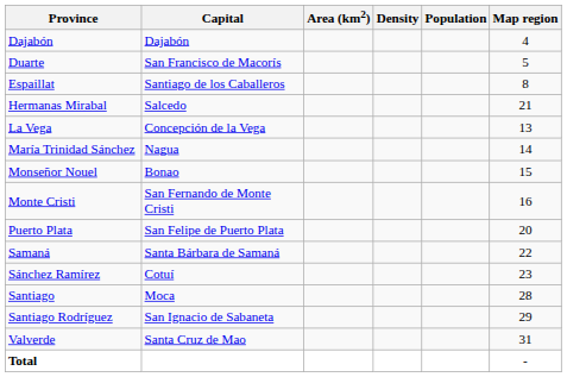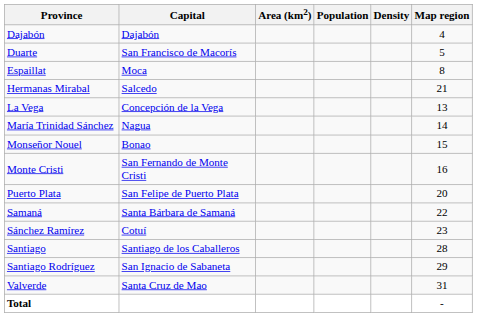 <table class="wikitable sortable" style="text-align:center; font-size:95%;">
 <tr>
 <th style="width:150px;">Province</th>
 <th style="width:180px;">Capital</th>
 <th>Area (km<sup>2</sup>)</th>
+<th>Population</th>
 <th>Density</th>
-<th>Population</th>
 <th>Map region</th>
 </tr>
 <tr>
 <td align="left"><a href='#'>Dajabón</a></td>
 <td align="left"><a href='#'>Dajabón</a></td>
 <td></td>
 <td></td>
 <td></td>
 <td>4</td>
 </tr>
 <tr>
 <td align="left"><a href='#'>Duarte</a></td>
 <td align="left"><a href='#'>San Francisco de Macorís</a></td>
 <td></td>
 <td></td>
 <td></td>
 <td>5</td>
 </tr>
 <tr>
 <td align="left"><a href='#'>Espaillat</a></td>
-<td align="left"><a href='#'>Santiago de los Caballeros</a></td>
+<td align="left"><a href='#'>Moca</a></td>
 <td></td>
 <td></td>
 <td></td>
 <td>8</td>
 </tr>
 <tr>
 <td align="left"><a href='#'>Hermanas Mirabal</a></td>
 <td align="left"><a href='#'>Salcedo</a></td>
 <td></td>
 <td></td>
 <td></td>
 <td>21</td>
 </tr>
 <tr>
 <td align="left"><a href='#'>La Vega</a></td>
 <td align="left"><a href='#'>Concepción de la Vega</a></td>
 <td></td>
 <td></td>
 <td></td>
 <td>13</td>
 </tr>
 <tr>
 <td align="left"><a href='#'>María Trinidad Sánchez</a></td>
 <td align="left"><a href='#'>Nagua</a></td>
 <td></td>
 <td></td>
 <td></td>
 <td>14</td>
 </tr>
 <tr>
 <td align="left"><a href='#'>Monseñor Nouel</a></td>
 <td align="left"><a href='#'>Bonao</a></td>
 <td></td>
 <td></td>
 <td></td>
 <td>15</td>
 </tr>
 <tr>
 <td align="left"><a href='#'>Monte Cristi</a></td>
 <td align="left"><a href='#'>San Fernando de Monte Cristi</a></td>
 <td></td>
 <td></td>
 <td></td>
 <td>16</td>
 </tr>
 <tr>
 <td align="left"><a href='#'>Puerto Plata</a></td>
 <td align="left"><a href='#'>San Felipe de Puerto Plata</a></td>
 <td></td>
 <td></td>
 <td></td>
 <td>20</td>
 </tr>
 <tr>
 <td align="left"><a href='#'>Samaná</a></td>
 <td align="left"><a href='#'>Santa Bárbara de Samaná</a></td>
 <td></td>
 <td></td>
 <td></td>
 <td>22</td>
 </tr>
 <tr>
 <td align="left"><a href='#'>Sánchez Ramírez</a></td>
 <td align="left"><a href='#'>Cotuí</a></td>
 <td></td>
 <td></td>
 <td></td>
 <td>23</td>
 </tr>
 <tr>
 <td align="left"><a href='#'>Santiago</a></td>
-<td align="left"><a href='#'>Moca</a></td>
+<td align="left"><a href='#'>Santiago de los Caballeros</a></td>
 <td></td>
 <td></td>
 <td></td>
 <td>28</td>
 </tr>
 <tr>
 <td align="left"><a href='#'>Santiago Rodríguez</a></td>
 <td align="left"><a href='#'>San Ignacio de Sabaneta</a></td>
 <td></td>
 <td></td>
 <td></td>
 <td>29</td>
 </tr>
 <tr>
 <td align="left"><a href='#'>Valverde</a></td>
 <td align="left"><a href='#'>Santa Cruz de Mao</a></td>
 <td></td>
 <td></td>
 <td></td>
 <td>31</td>
 </tr>
 <tr style="background:white">
 <td align="left"><strong>Total</strong></td>
 <td align="left"></td>
 <td></td>
 <td></td>
 <td></td>
 <td>-</td>
 </tr>
 </table>
